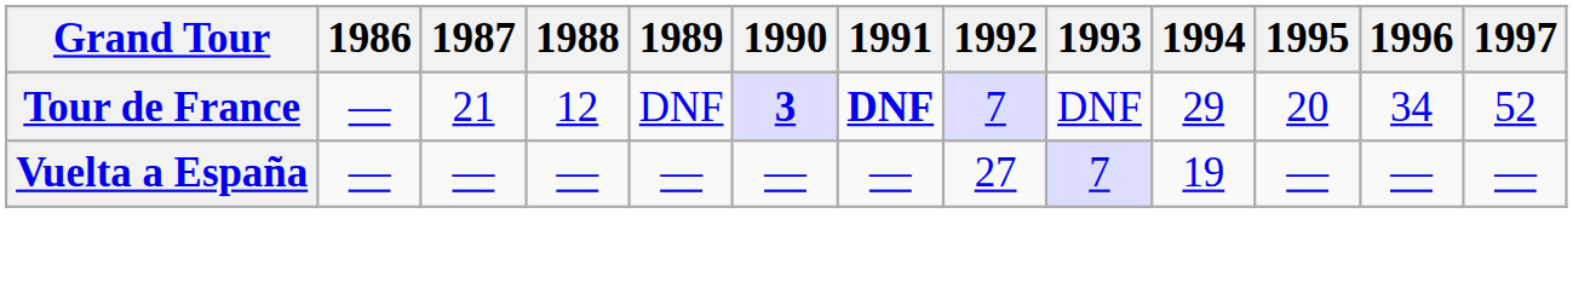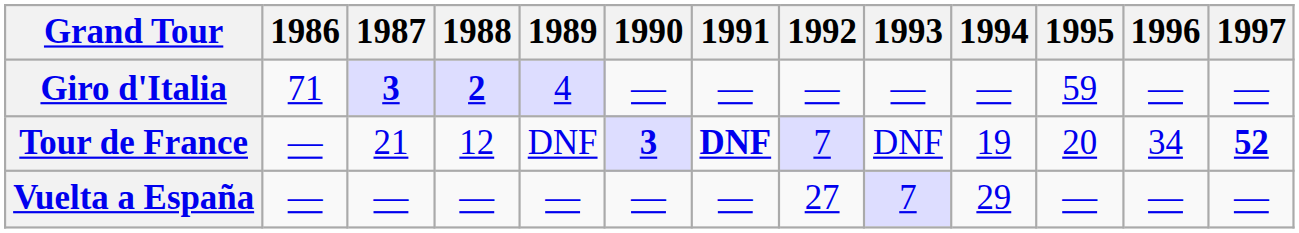 <table class="wikitable plainrowheaders">
 <tr>
 <th scope="col"><a href='#'>Grand Tour</a></th>
 <th scope="col">1986</th>
 <th scope="col">1987</th>
 <th scope="col">1988</th>
 <th scope="col">1989</th>
 <th scope="col">1990</th>
 <th scope="col">1991</th>
 <th scope="col">1992</th>
 <th scope="col">1993</th>
 <th scope="col">1994</th>
 <th scope="col">1995</th>
 <th scope="col">1996</th>
 <th scope="col">1997</th>
 </tr>
 <tr style="text-align:center;">
+<th scope="row"> <a href='#'>Giro d'Italia</a></th>
+<td><a href='#'>71</a></td>
+<td style="background:#ddddff;"><strong><a href='#'>3</a></strong></td>
+<td style="background:#ddddff;"><strong><a href='#'>2</a></strong></td>
+<td style="background:#ddddff;"><a href='#'>4</a></td>
+<td><a href='#'>—</a></td>
+<td><a href='#'>—</a></td>
+<td><a href='#'>—</a></td>
+<td><a href='#'>—</a></td>
+<td><a href='#'>—</a></td>
+<td><a href='#'>59</a></td>
+<td><a href='#'>—</a></td>
+<td><a href='#'>—</a></td>
+</tr>
+<tr style="text-align:center;">
 <th scope="row"> <a href='#'>Tour de France</a></th>
 <td><a href='#'>—</a></td>
 <td><a href='#'>21</a></td>
 <td><a href='#'>12</a></td>
 <td><a href='#'>DNF</a></td>
 <td style="background:#ddddff;"><strong><a href='#'>3</a></strong></td>
 <td><strong><a href='#'>DNF</a></strong></td>
 <td style="background:#ddddff;"><a href='#'>7</a></td>
 <td><a href='#'>DNF</a></td>
-<td><a href='#'>29</a></td>
+<td><a href='#'>19</a></td>
 <td><a href='#'>20</a></td>
 <td><a href='#'>34</a></td>
-<td><a href='#'>52</a></td>
+<td><strong><a href='#'>52</a></strong></td>
 </tr>
 <tr style="text-align:center;">
 <th scope="row"> <a href='#'>Vuelta a España</a></th>
 <td><a href='#'>—</a></td>
 <td><a href='#'>—</a></td>
 <td><a href='#'>—</a></td>
 <td><a href='#'>—</a></td>
 <td><a href='#'>—</a></td>
 <td><a href='#'>—</a></td>
 <td><a href='#'>27</a></td>
 <td style="background:#ddddff;"><a href='#'>7</a></td>
-<td><a href='#'>19</a></td>
+<td><a href='#'>29</a></td>
 <td><a href='#'>—</a></td>
 <td><a href='#'>—</a></td>
 <td><a href='#'>—</a></td>
 </tr>
 </table>
